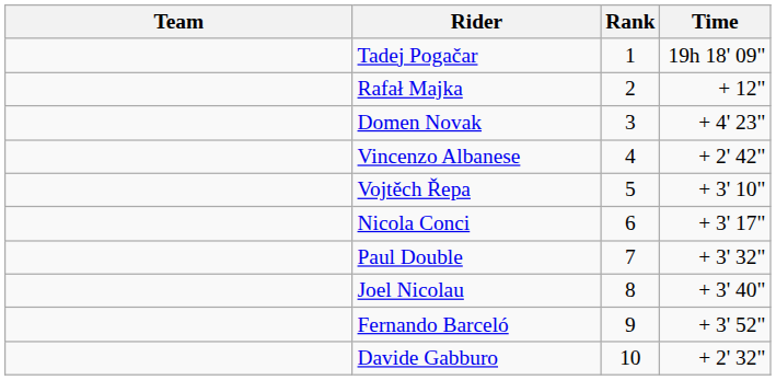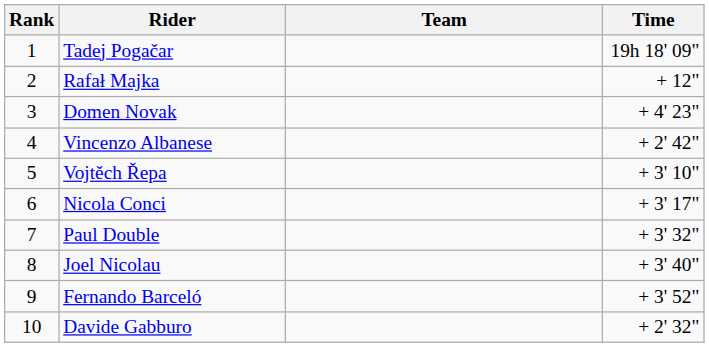 <table class="wikitable" margin-bottom:0;">
 <tr>
+<th scope="col">Rank</th>
+<th scope="col">Rider</th>
 <th scope="col">Team</th>
-<th scope="col">Rider</th>
-<th scope="col">Rank</th>
 <th scope="col">Time</th>
 </tr>
 <tr>
+<td align=center>1</td>
+<td width=180px> <a href='#'>Tadej Pogačar</a> </td>
 <td width=255px></td>
-<td width=180px> <a href='#'>Tadej Pogačar</a> </td>
-<td align=center>1</td>
 <td width=76px align="right">19h 18' 09"</td>
 </tr>
 <tr>
+<td align=center>2</td>
+<td> <a href='#'>Rafał Majka</a> </td>
 <td></td>
-<td> <a href='#'>Rafał Majka</a> </td>
-<td align=center>2</td>
 <td align="right">+ 12"</td>
 </tr>
 <tr>
+<td align=center>3</td>
+<td> <a href='#'>Domen Novak</a></td>
 <td></td>
-<td> <a href='#'>Domen Novak</a></td>
-<td align=center>3</td>
 <td align="right">+ 4' 23"</td>
 </tr>
 <tr>
+<td align=center>4</td>
+<td> <a href='#'>Vincenzo Albanese</a></td>
 <td></td>
-<td> <a href='#'>Vincenzo Albanese</a></td>
-<td align=center>4</td>
 <td align="right">+ 2' 42"</td>
 </tr>
 <tr>
+<td align=center>5</td>
+<td> <a href='#'>Vojtěch Řepa</a> </td>
 <td></td>
-<td> <a href='#'>Vojtěch Řepa</a> </td>
-<td align=center>5</td>
 <td align="right">+ 3' 10"</td>
 </tr>
 <tr>
+<td align=center>6</td>
+<td> <a href='#'>Nicola Conci</a></td>
 <td></td>
-<td> <a href='#'>Nicola Conci</a></td>
-<td align=center>6</td>
 <td align="right">+ 3' 17"</td>
 </tr>
 <tr>
+<td align=center>7</td>
+<td> <a href='#'>Paul Double</a></td>
 <td></td>
-<td> <a href='#'>Paul Double</a></td>
-<td align=center>7</td>
 <td align="right">+ 3' 32"</td>
 </tr>
 <tr>
+<td align=center>8</td>
+<td> <a href='#'>Joel Nicolau</a></td>
 <td></td>
-<td> <a href='#'>Joel Nicolau</a></td>
-<td align=center>8</td>
 <td align="right">+ 3' 40"</td>
 </tr>
 <tr>
+<td align=center>9</td>
+<td> <a href='#'>Fernando Barceló</a></td>
 <td></td>
-<td> <a href='#'>Fernando Barceló</a></td>
-<td align=center>9</td>
 <td align="right">+ 3' 52"</td>
 </tr>
 <tr>
+<td align=center>10</td>
+<td> <a href='#'>Davide Gabburo</a></td>
 <td></td>
-<td> <a href='#'>Davide Gabburo</a></td>
-<td align=center>10</td>
 <td align="right">+ 2' 32"</td>
 </tr>
 </table>
